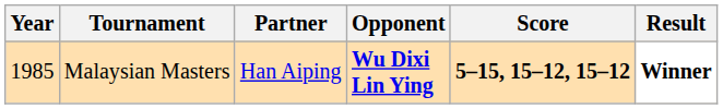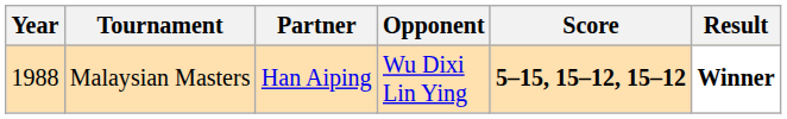 <table class="sortable wikitable" style="font-size: 90%;">
 <tr>
 <th>Year</th>
 <th>Tournament</th>
 <th>Partner</th>
 <th>Opponent</th>
 <th>Score</th>
 <th>Result</th>
 </tr>
 <tr style="background:#FFE0AF">
-<td align="center">1985</td>
+<td align="center">1988</td>
 <td align="left">Malaysian Masters</td>
 <td align="left"> <a href='#'>Han Aiping</a></td>
-<td align="left"><strong> <a href='#'>Wu Dixi</a> <br>  <a href='#'>Lin Ying</a></strong></td>
+<td align="left"> <a href='#'>Wu Dixi</a> <br>  <a href='#'>Lin Ying</a></td>
 <td align="left"><strong>5–15, 15–12, 15–12</strong></td>
 <td style="text-align:left; background:white"> <strong>Winner</strong></td>
 </tr>
 </table>
